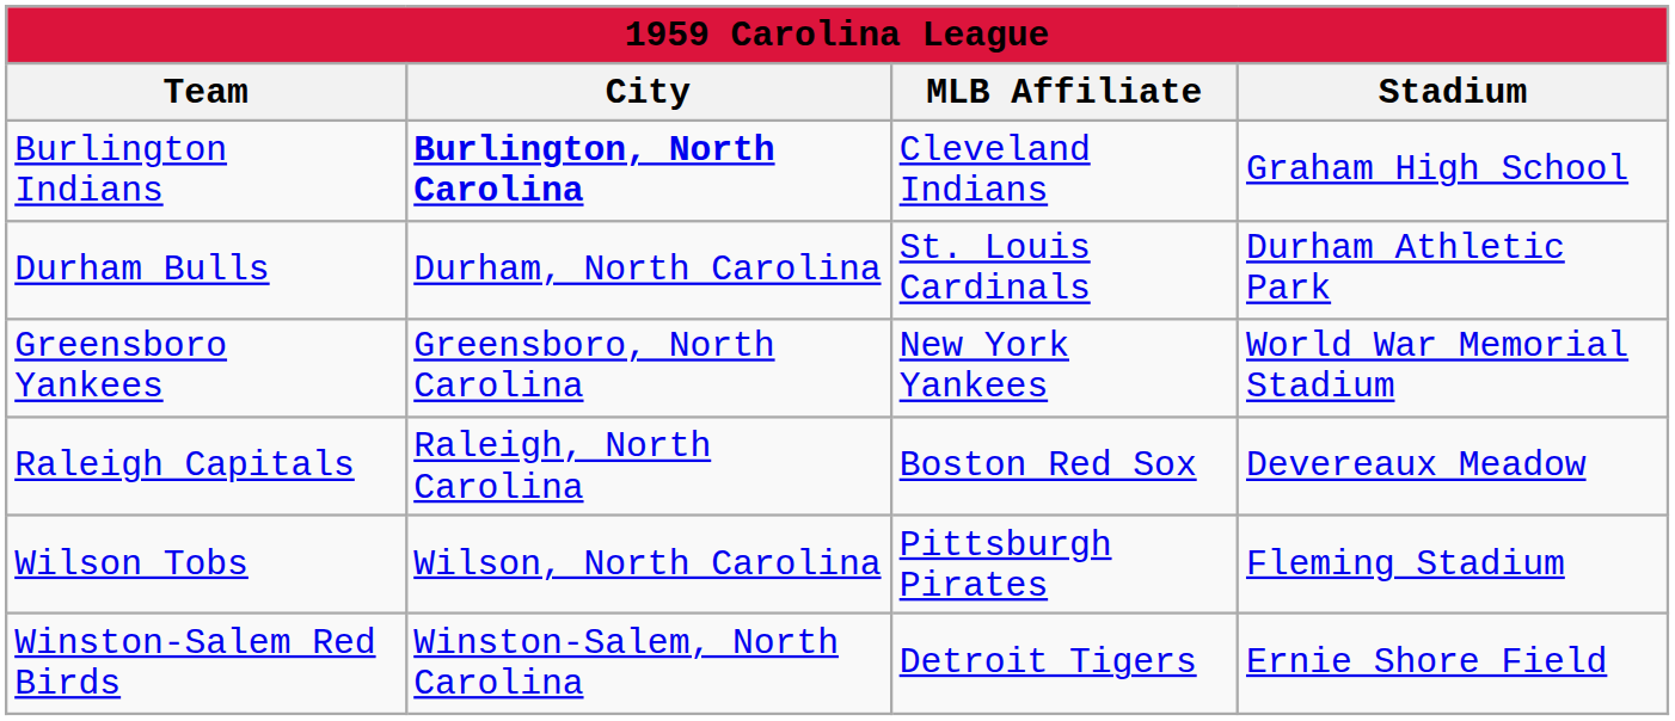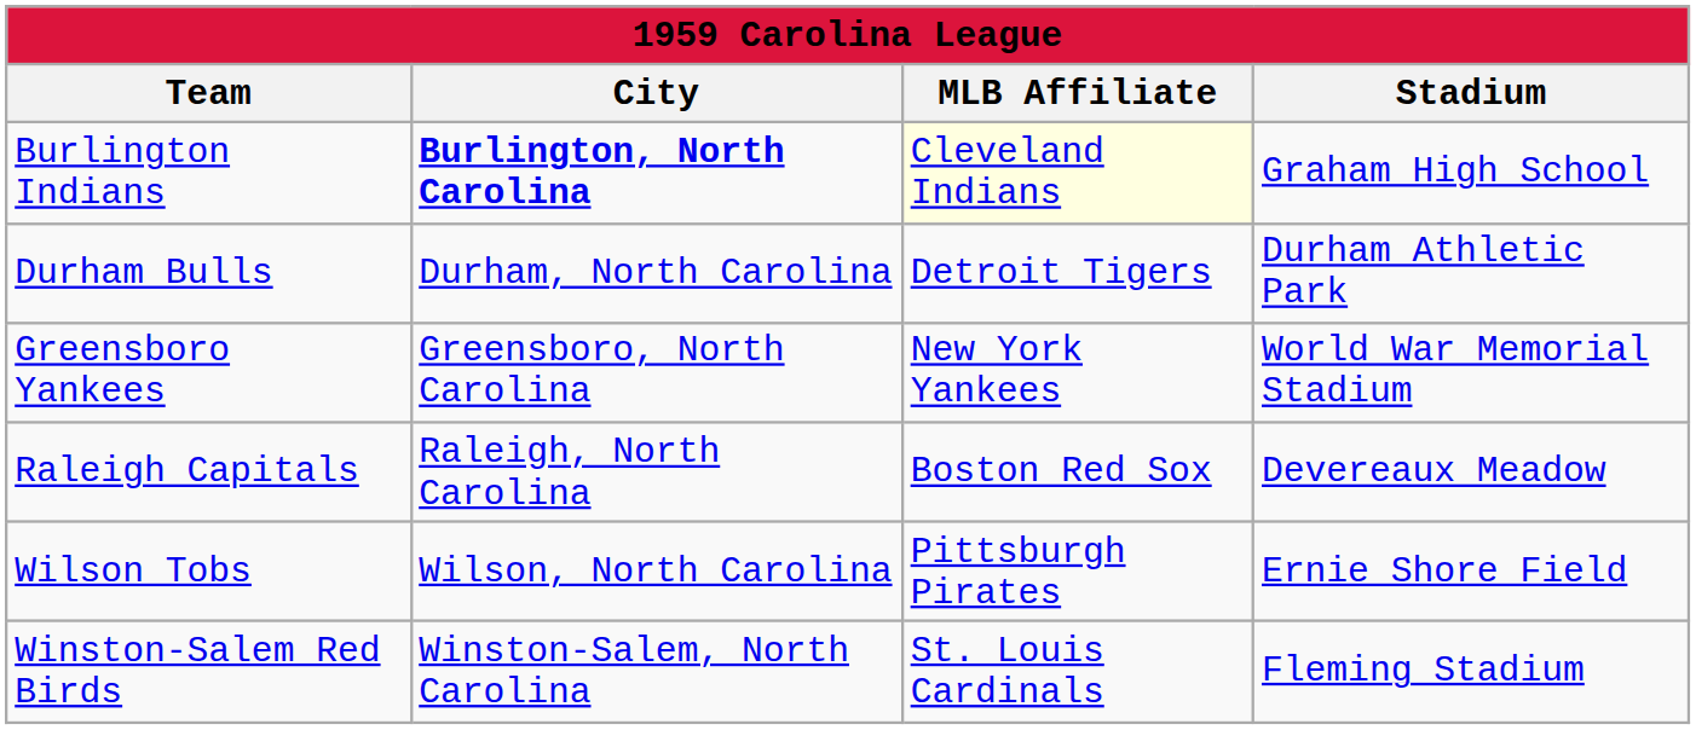 <table class="wikitable" style="width:auto">
 <tr>
 <td bgcolor="#DC143C" align="center" colspan="7"><strong><span>1959 Carolina League</span></strong></td>
 </tr>
 <tr>
 <th>Team</th>
 <th>City</th>
 <th>MLB Affiliate</th>
 <th>Stadium</th>
 </tr>
 <tr>
 <td><a href='#'>Burlington Indians</a></td>
 <td><strong><a href='#'>Burlington, North Carolina</a></strong></td>
-<td><a href='#'>Cleveland Indians</a></td>
+<td style="background: lightyellow;"><a href='#'>Cleveland Indians</a></td>
 <td><a href='#'>Graham High School</a></td>
 </tr>
 <tr>
 <td><a href='#'>Durham Bulls</a></td>
 <td><a href='#'>Durham, North Carolina</a></td>
-<td><a href='#'>St. Louis Cardinals</a></td>
+<td><a href='#'>Detroit Tigers</a></td>
 <td><a href='#'>Durham Athletic Park</a></td>
 </tr>
 <tr>
 <td><a href='#'>Greensboro Yankees</a></td>
 <td><a href='#'>Greensboro, North Carolina</a></td>
 <td><a href='#'>New York Yankees</a></td>
 <td><a href='#'>World War Memorial Stadium</a></td>
 </tr>
 <tr>
 <td><a href='#'>Raleigh Capitals</a></td>
 <td><a href='#'>Raleigh, North Carolina</a></td>
 <td><a href='#'>Boston Red Sox</a></td>
 <td><a href='#'>Devereaux Meadow</a></td>
 </tr>
 <tr>
 <td><a href='#'>Wilson Tobs</a></td>
 <td><a href='#'>Wilson, North Carolina</a></td>
 <td><a href='#'>Pittsburgh Pirates</a></td>
-<td><a href='#'>Fleming Stadium</a></td>
+<td><a href='#'>Ernie Shore Field</a></td>
 </tr>
 <tr>
 <td><a href='#'>Winston-Salem Red Birds</a></td>
 <td><a href='#'>Winston-Salem, North Carolina</a></td>
-<td><a href='#'>Detroit Tigers</a></td>
-<td><a href='#'>Ernie Shore Field</a></td>
+<td><a href='#'>St. Louis Cardinals</a></td>
+<td><a href='#'>Fleming Stadium</a></td>
 </tr>
 </table>
